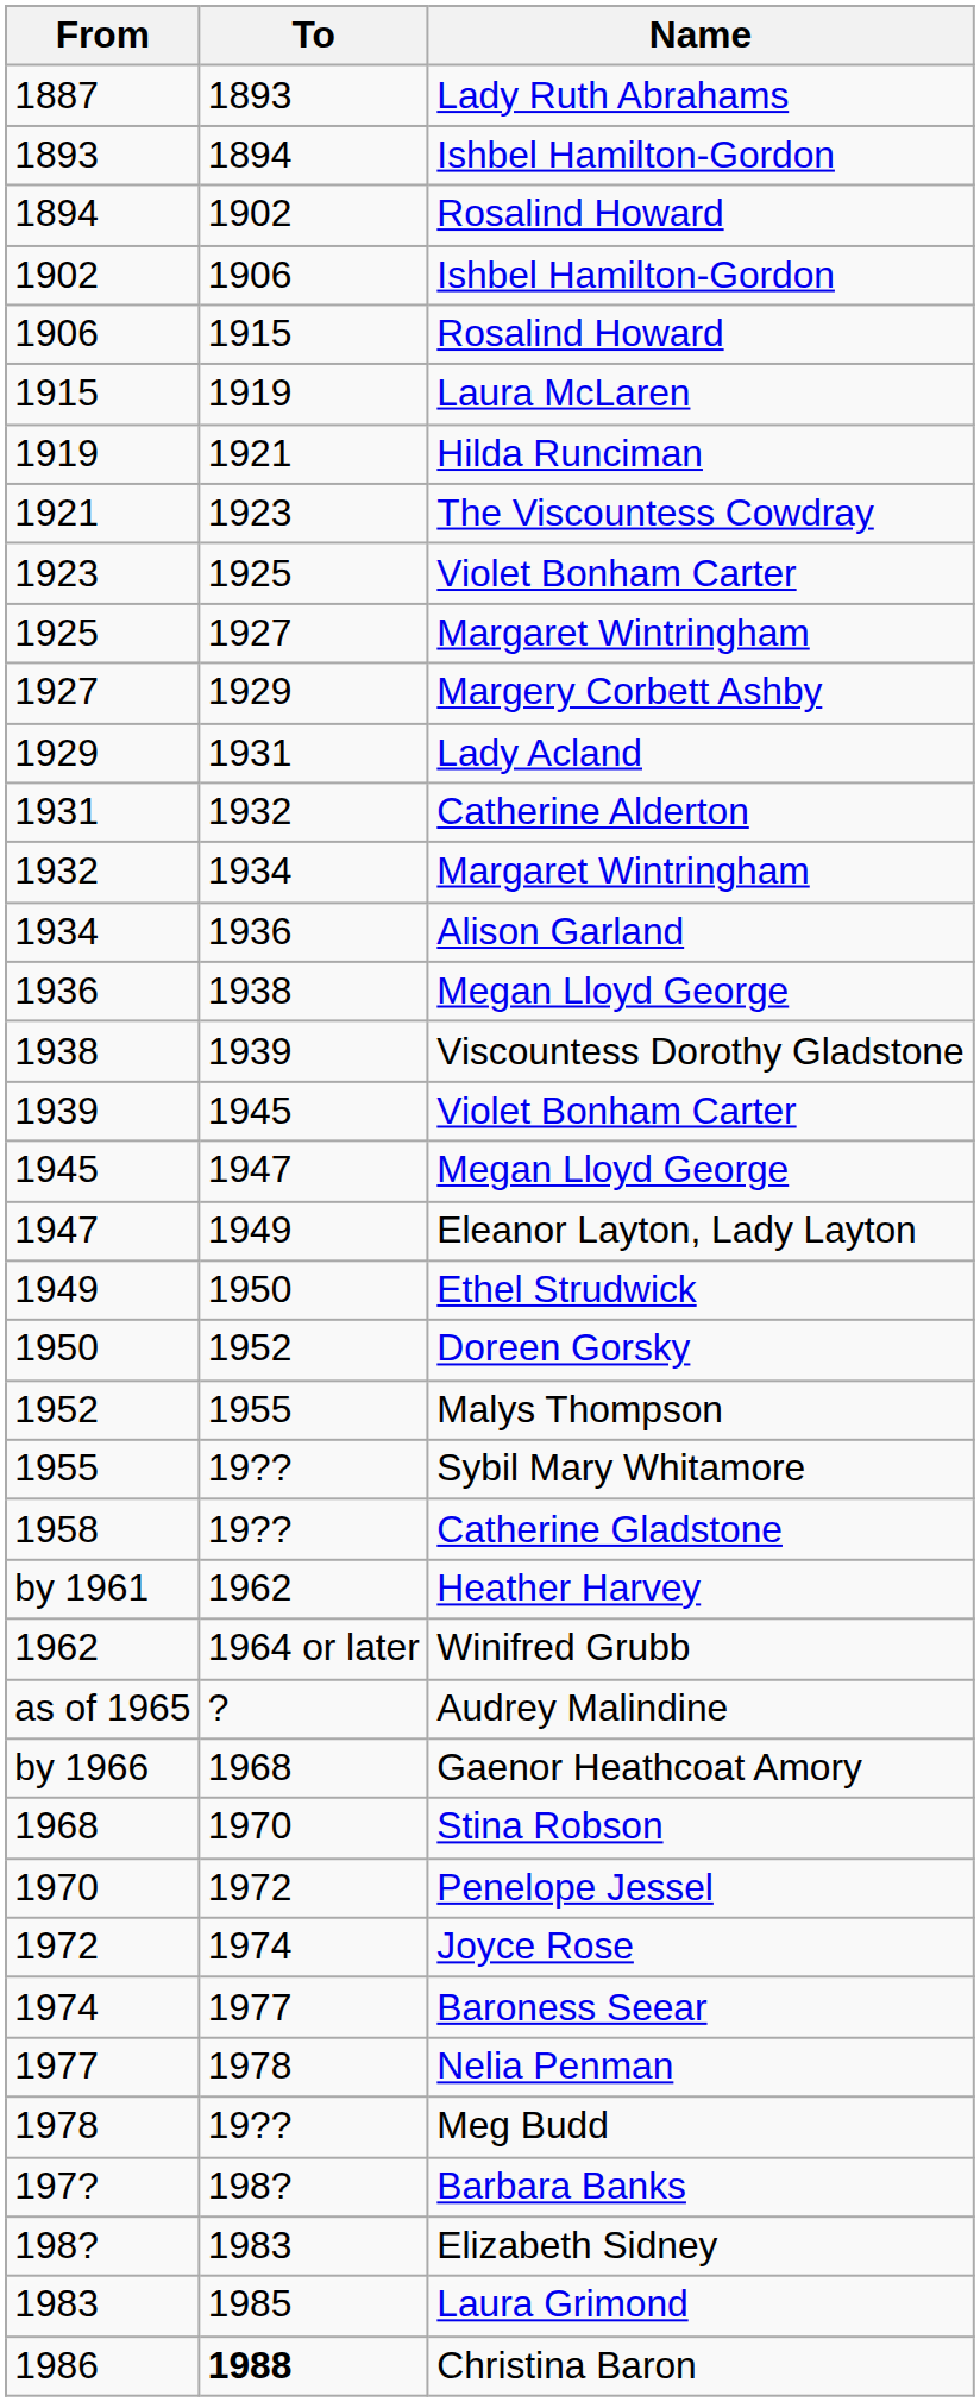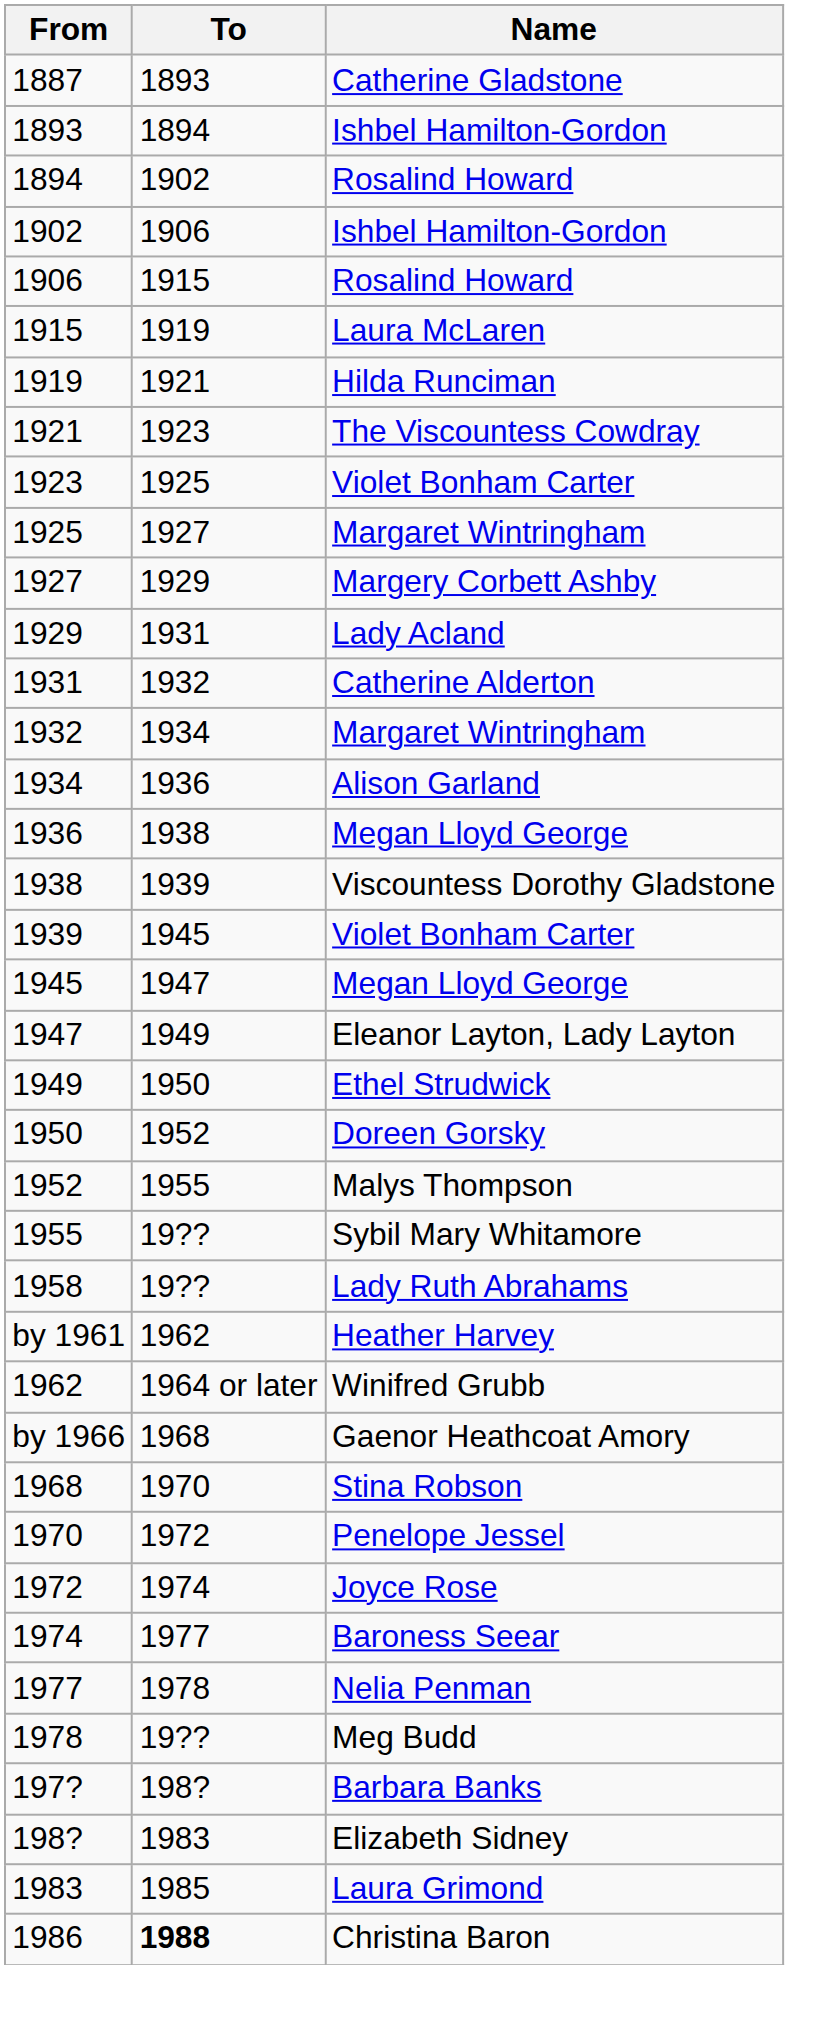 <table class="wikitable sortable">
 <tr>
 <th>From</th>
 <th>To</th>
 <th>Name</th>
 </tr>
 <tr>
 <td>1887</td>
 <td>1893</td>
-<td><a href='#'>Lady Ruth Abrahams</a></td>
+<td><a href='#'>Catherine Gladstone</a></td>
 </tr>
 <tr>
 <td>1893</td>
 <td>1894</td>
 <td><a href='#'>Ishbel Hamilton-Gordon</a></td>
 </tr>
 <tr>
 <td>1894</td>
 <td>1902</td>
 <td><a href='#'>Rosalind Howard</a></td>
 </tr>
 <tr>
 <td>1902</td>
 <td>1906</td>
 <td><a href='#'>Ishbel Hamilton-Gordon</a></td>
 </tr>
 <tr>
 <td>1906</td>
 <td>1915</td>
 <td><a href='#'>Rosalind Howard</a></td>
 </tr>
 <tr>
 <td>1915</td>
 <td>1919</td>
 <td><a href='#'>Laura McLaren</a></td>
 </tr>
 <tr>
 <td>1919</td>
 <td>1921</td>
 <td><a href='#'>Hilda Runciman</a></td>
 </tr>
 <tr>
 <td>1921</td>
 <td>1923</td>
 <td><a href='#'>The Viscountess Cowdray</a></td>
 </tr>
 <tr>
 <td>1923</td>
 <td>1925</td>
 <td><a href='#'>Violet Bonham Carter</a></td>
 </tr>
 <tr>
 <td>1925</td>
 <td>1927</td>
 <td><a href='#'>Margaret Wintringham</a></td>
 </tr>
 <tr>
 <td>1927</td>
 <td>1929</td>
 <td><a href='#'>Margery Corbett Ashby</a></td>
 </tr>
 <tr>
 <td>1929</td>
 <td>1931</td>
 <td><a href='#'>Lady Acland</a></td>
 </tr>
 <tr>
 <td>1931</td>
 <td>1932</td>
 <td><a href='#'>Catherine Alderton</a></td>
 </tr>
 <tr>
 <td>1932</td>
 <td>1934</td>
 <td><a href='#'>Margaret Wintringham</a></td>
 </tr>
 <tr>
 <td>1934</td>
 <td>1936</td>
 <td><a href='#'>Alison Garland</a></td>
 </tr>
 <tr>
 <td>1936</td>
 <td>1938</td>
 <td><a href='#'>Megan Lloyd George</a></td>
 </tr>
 <tr>
 <td>1938</td>
 <td>1939</td>
 <td>Viscountess Dorothy Gladstone</td>
 </tr>
 <tr>
 <td>1939</td>
 <td>1945</td>
 <td><a href='#'>Violet Bonham Carter</a></td>
 </tr>
 <tr>
 <td>1945</td>
 <td>1947</td>
 <td><a href='#'>Megan Lloyd George</a></td>
 </tr>
 <tr>
 <td>1947</td>
 <td>1949</td>
 <td>Eleanor Layton, Lady Layton</td>
 </tr>
 <tr>
 <td>1949</td>
 <td>1950</td>
 <td><a href='#'>Ethel Strudwick</a></td>
 </tr>
 <tr>
 <td>1950</td>
 <td>1952</td>
 <td><a href='#'>Doreen Gorsky</a></td>
 </tr>
 <tr>
 <td>1952</td>
 <td>1955</td>
 <td>Malys Thompson</td>
 </tr>
 <tr>
 <td>1955</td>
 <td>19??</td>
 <td>Sybil Mary Whitamore</td>
 </tr>
 <tr>
 <td>1958</td>
 <td>19??</td>
-<td><a href='#'>Catherine Gladstone</a></td>
+<td><a href='#'>Lady Ruth Abrahams</a></td>
 </tr>
 <tr>
 <td>by 1961</td>
 <td>1962</td>
 <td><a href='#'>Heather Harvey</a></td>
 </tr>
 <tr>
 <td>1962</td>
 <td>1964 or later</td>
 <td>Winifred Grubb</td>
-</tr>
-<tr>
-<td>as of 1965</td>
-<td>?</td>
-<td>Audrey Malindine</td>
 </tr>
 <tr>
 <td>by 1966</td>
 <td>1968</td>
 <td>Gaenor Heathcoat Amory</td>
 </tr>
 <tr>
 <td>1968</td>
 <td>1970</td>
 <td><a href='#'>Stina Robson</a></td>
 </tr>
 <tr>
 <td>1970</td>
 <td>1972</td>
 <td><a href='#'>Penelope Jessel</a></td>
 </tr>
 <tr>
 <td>1972</td>
 <td>1974</td>
 <td><a href='#'>Joyce Rose</a></td>
 </tr>
 <tr>
 <td>1974</td>
 <td>1977</td>
 <td><a href='#'>Baroness Seear</a></td>
 </tr>
 <tr>
 <td>1977</td>
 <td>1978</td>
 <td><a href='#'>Nelia Penman</a></td>
 </tr>
 <tr>
 <td>1978</td>
 <td>19??</td>
 <td>Meg Budd</td>
 </tr>
 <tr>
 <td>197?</td>
 <td>198?</td>
 <td><a href='#'>Barbara Banks</a></td>
 </tr>
 <tr>
 <td>198?</td>
 <td>1983</td>
 <td>Elizabeth Sidney</td>
 </tr>
 <tr>
 <td>1983</td>
 <td>1985</td>
 <td><a href='#'>Laura Grimond</a></td>
 </tr>
 <tr>
 <td>1986</td>
 <td><strong>1988</strong></td>
 <td>Christina Baron</td>
 </tr>
 </table>
